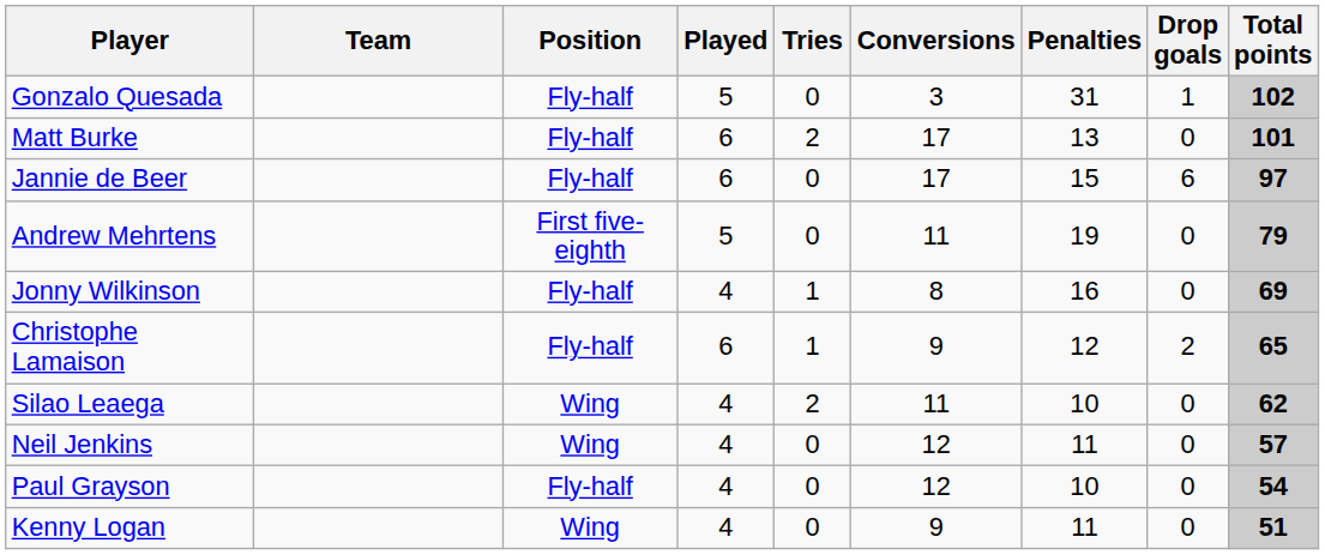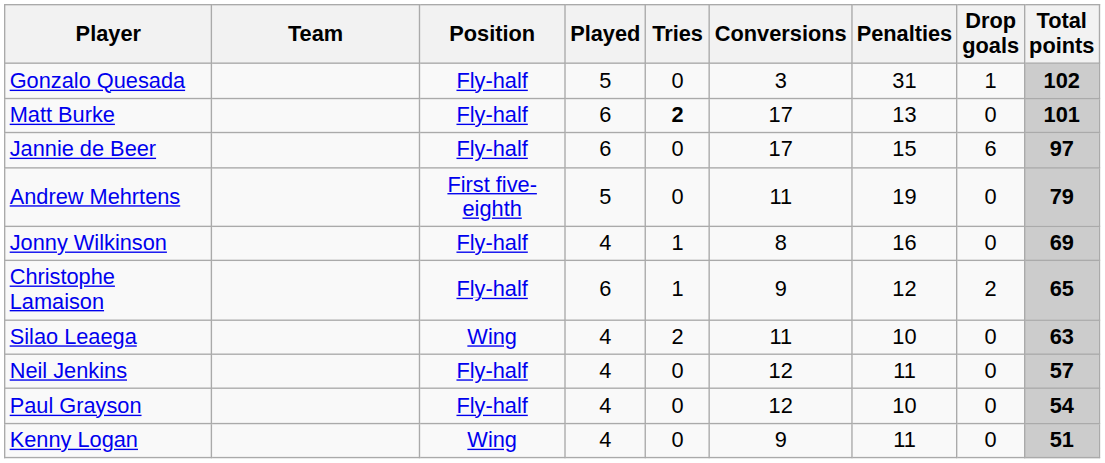 <table class="wikitable sortable" style="text-align:center">
 <tr>
 <th width=145>Player</th>
 <th width=145>Team</th>
 <th width=100>Position</th>
 <th width=40>Played</th>
 <th width=40>Tries</th>
 <th width=40>Conversions</th>
 <th width=40>Penalties</th>
 <th width=40>Drop goals</th>
 <th width=40>Total points</th>
 </tr>
 <tr>
 <td align="left"><a href='#'>Gonzalo Quesada</a></td>
 <td align="left"></td>
 <td><a href='#'>Fly-half</a></td>
 <td>5</td>
 <td>0</td>
 <td>3</td>
 <td>31</td>
 <td>1</td>
 <td ! scope=row style="background:#ccc"><strong>102</strong></td>
 </tr>
 <tr>
 <td align="left"><a href='#'>Matt Burke</a></td>
 <td align="left"></td>
 <td><a href='#'>Fly-half</a></td>
 <td>6</td>
-<td>2</td>
+<td><strong>2</strong></td>
 <td>17</td>
 <td>13</td>
 <td>0</td>
 <td ! scope=row style="background:#ccc"><strong>101</strong></td>
 </tr>
 <tr>
 <td align="left"><a href='#'>Jannie de Beer</a></td>
 <td align="left"></td>
 <td><a href='#'>Fly-half</a></td>
 <td>6</td>
 <td>0</td>
 <td>17</td>
 <td>15</td>
 <td>6</td>
 <td ! scope=row style="background:#ccc"><strong>97</strong></td>
 </tr>
 <tr>
 <td align="left"><a href='#'>Andrew Mehrtens</a></td>
 <td align="left"></td>
 <td><a href='#'>First five-eighth</a></td>
 <td>5</td>
 <td>0</td>
 <td>11</td>
 <td>19</td>
 <td>0</td>
 <td ! scope=row style="background:#ccc"><strong>79</strong></td>
 </tr>
 <tr>
 <td align="left"><a href='#'>Jonny Wilkinson</a></td>
 <td align="left"></td>
 <td><a href='#'>Fly-half</a></td>
 <td>4</td>
 <td>1</td>
 <td>8</td>
 <td>16</td>
 <td>0</td>
 <td ! scope=row style="background:#ccc"><strong>69</strong></td>
 </tr>
 <tr>
 <td align="left"><a href='#'>Christophe Lamaison</a></td>
 <td align="left"></td>
 <td><a href='#'>Fly-half</a></td>
 <td>6</td>
 <td>1</td>
 <td>9</td>
 <td>12</td>
 <td>2</td>
 <td ! scope=row style="background:#ccc"><strong>65</strong></td>
 </tr>
 <tr>
 <td align="left"><a href='#'>Silao Leaega</a></td>
 <td align="left"></td>
 <td><a href='#'>Wing</a></td>
 <td>4</td>
 <td>2</td>
 <td>11</td>
 <td>10</td>
 <td>0</td>
-<td ! scope=row style="background:#ccc"><strong>62</strong></td>
+<td ! scope=row style="background:#ccc"><strong>63</strong></td>
 </tr>
 <tr>
 <td align="left"><a href='#'>Neil Jenkins</a></td>
 <td align="left"></td>
-<td><a href='#'>Wing</a></td>
+<td><a href='#'>Fly-half</a></td>
 <td>4</td>
 <td>0</td>
 <td>12</td>
 <td>11</td>
 <td>0</td>
 <td ! scope=row style="background:#ccc"><strong>57</strong></td>
 </tr>
 <tr>
 <td align="left"><a href='#'>Paul Grayson</a></td>
 <td align="left"></td>
 <td><a href='#'>Fly-half</a></td>
 <td>4</td>
 <td>0</td>
 <td>12</td>
 <td>10</td>
 <td>0</td>
 <td ! scope=row style="background:#ccc"><strong>54</strong></td>
 </tr>
 <tr>
 <td align="left"><a href='#'>Kenny Logan</a></td>
 <td align="left"></td>
 <td><a href='#'>Wing</a></td>
 <td>4</td>
 <td>0</td>
 <td>9</td>
 <td>11</td>
 <td>0</td>
 <td ! scope=row style="background:#ccc"><strong>51</strong></td>
 </tr>
 </table>
